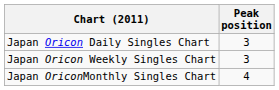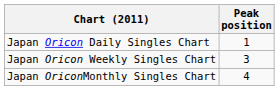 <table class="wikitable sortable">
 <tr>
 <th>Chart (2011)</th>
 <th>Peak<br>position</th>
 </tr>
 <tr>
 <td>Japan <em><a href='#'>Oricon</a></em> Daily Singles Chart</td>
-<td style="text-align:center;">3</td>
+<td style="text-align:center;">1</td>
 </tr>
 <tr>
 <td>Japan <em>Oricon</em> Weekly Singles Chart</td>
 <td style="text-align:center;">3</td>
 </tr>
 <tr>
 <td>Japan <em>Oricon</em>Monthly Singles Chart</td>
 <td style="text-align:center;">4</td>
 </tr>
 </table>
